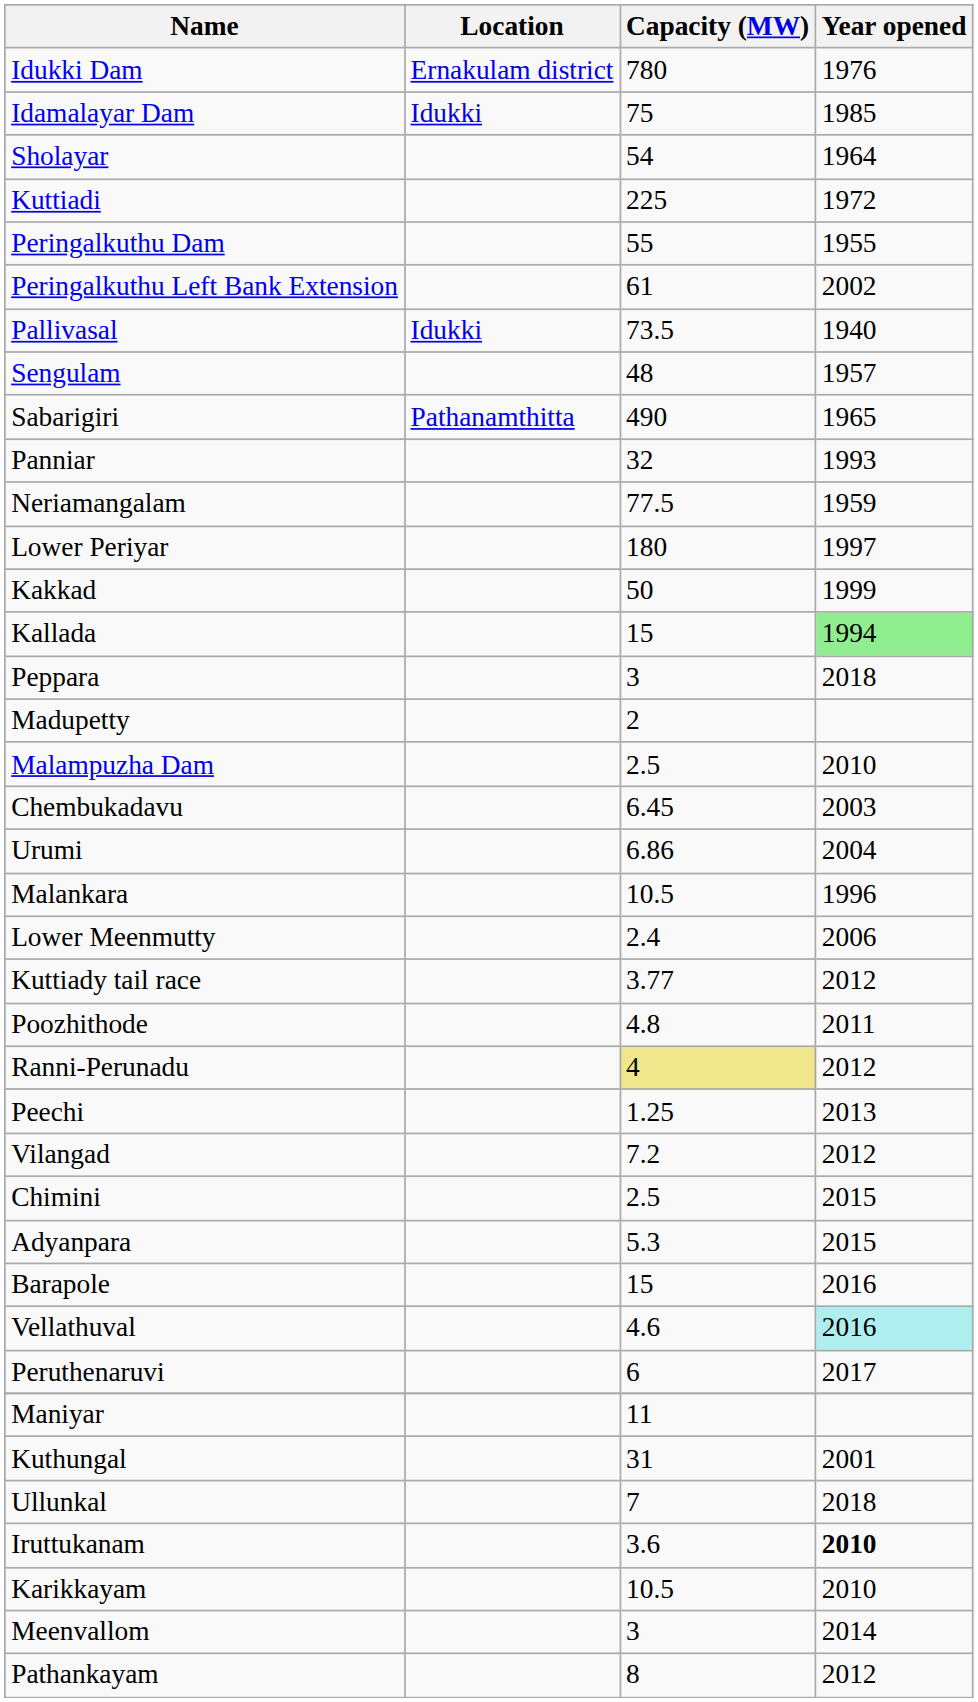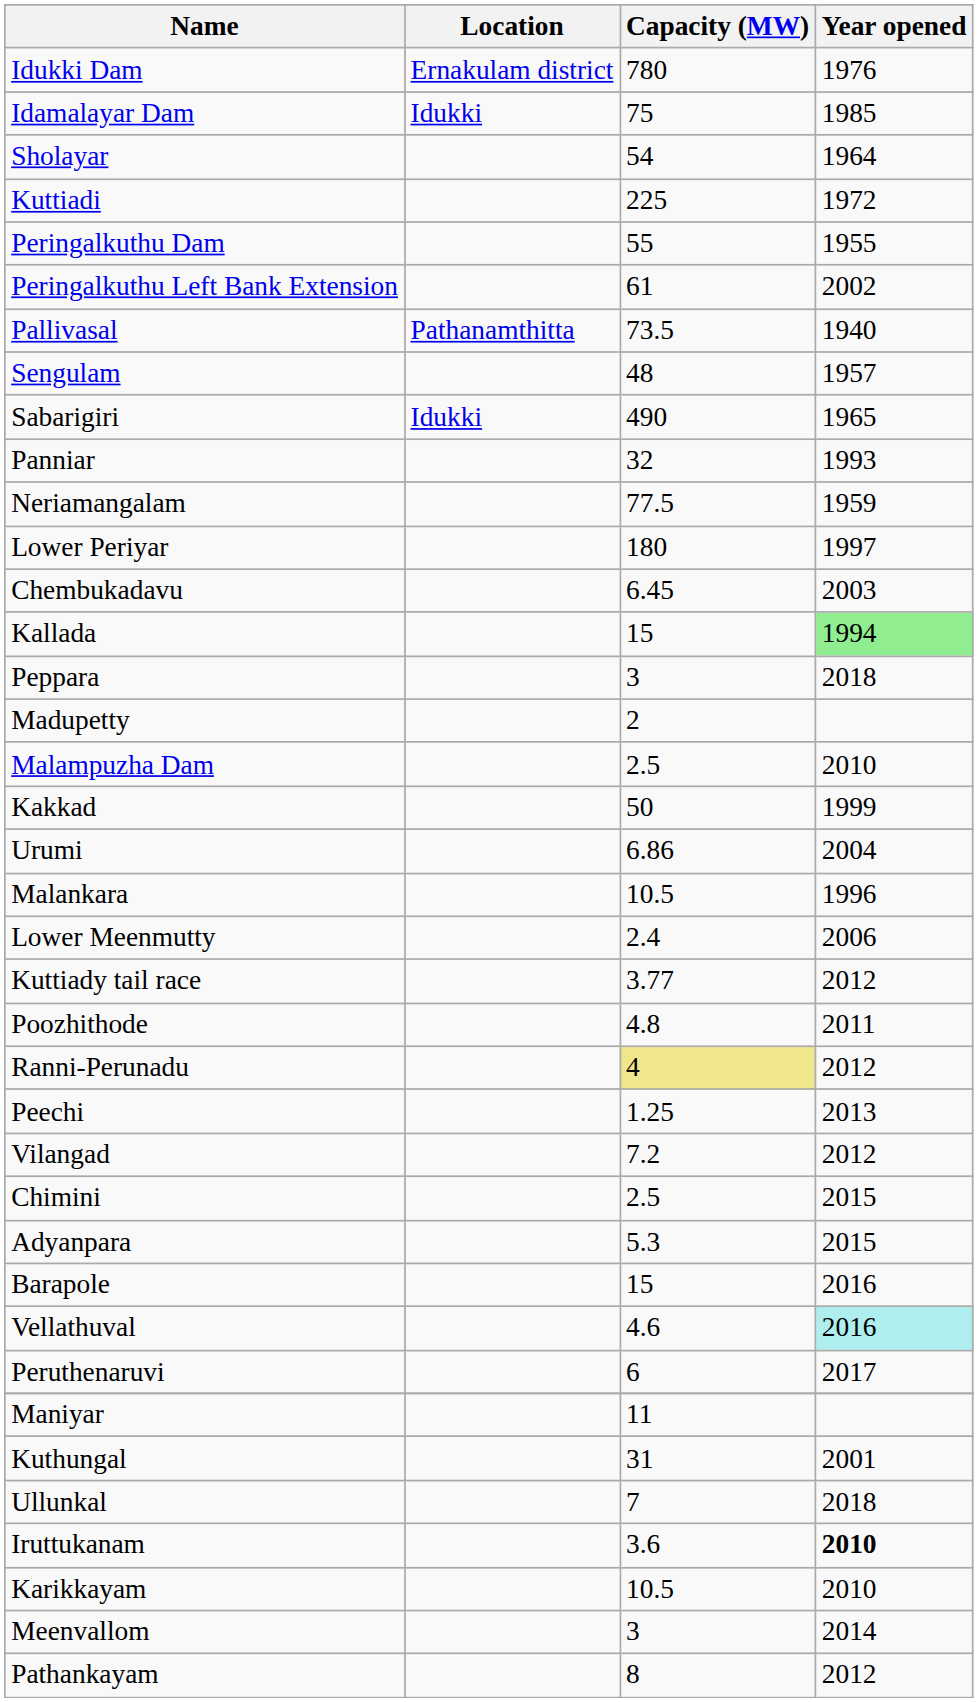 <table class="wikitable sortable">
 <tr>
 <th>Name</th>
 <th>Location</th>
 <th>Capacity (<a href='#'>MW</a>)</th>
 <th>Year opened</th>
 </tr>
 <tr>
 <td><a href='#'>Idukki Dam</a></td>
 <td><a href='#'>Ernakulam district</a></td>
 <td>780</td>
 <td>1976</td>
 </tr>
 <tr>
 <td><a href='#'>Idamalayar Dam</a></td>
 <td><a href='#'>Idukki</a></td>
 <td>75</td>
 <td>1985</td>
 </tr>
 <tr>
 <td><a href='#'>Sholayar</a></td>
 <td></td>
 <td>54</td>
 <td>1964</td>
 </tr>
 <tr>
 <td><a href='#'>Kuttiadi</a></td>
 <td></td>
 <td>225</td>
 <td>1972</td>
 </tr>
 <tr>
 <td><a href='#'>Peringalkuthu Dam</a></td>
 <td></td>
 <td>55</td>
 <td>1955</td>
 </tr>
 <tr>
 <td><a href='#'>Peringalkuthu Left Bank Extension</a></td>
 <td></td>
 <td>61</td>
 <td>2002</td>
 </tr>
 <tr>
 <td><a href='#'>Pallivasal</a></td>
-<td><a href='#'>Idukki</a></td>
+<td><a href='#'>Pathanamthitta</a></td>
 <td>73.5</td>
 <td>1940</td>
 </tr>
 <tr>
 <td><a href='#'>Sengulam</a></td>
 <td></td>
 <td>48</td>
 <td>1957</td>
 </tr>
 <tr>
 <td>Sabarigiri</td>
-<td><a href='#'>Pathanamthitta</a></td>
+<td><a href='#'>Idukki</a></td>
 <td>490</td>
 <td>1965</td>
 </tr>
 <tr>
 <td>Panniar</td>
 <td></td>
 <td>32</td>
 <td>1993</td>
 </tr>
 <tr>
 <td>Neriamangalam</td>
 <td></td>
 <td>77.5</td>
 <td>1959</td>
 </tr>
 <tr>
 <td>Lower Periyar</td>
 <td></td>
 <td>180</td>
 <td>1997</td>
 </tr>
 <tr>
-<td>Kakkad</td>
+<td>Chembukadavu</td>
 <td></td>
-<td>50</td>
-<td>1999</td>
+<td>6.45</td>
+<td>2003</td>
 </tr>
 <tr>
 <td>Kallada</td>
 <td></td>
 <td>15</td>
 <td style="background: lightgreen;">1994</td>
 </tr>
 <tr>
 <td>Peppara</td>
 <td></td>
 <td>3</td>
 <td>2018</td>
 </tr>
 <tr>
 <td>Madupetty</td>
 <td></td>
 <td>2</td>
 <td></td>
 </tr>
 <tr>
 <td><a href='#'>Malampuzha Dam</a></td>
 <td></td>
 <td>2.5</td>
 <td>2010</td>
 </tr>
 <tr>
-<td>Chembukadavu</td>
+<td>Kakkad</td>
 <td></td>
-<td>6.45</td>
-<td>2003</td>
+<td>50</td>
+<td>1999</td>
 </tr>
 <tr>
 <td>Urumi</td>
 <td></td>
 <td>6.86</td>
 <td>2004</td>
 </tr>
 <tr>
 <td>Malankara</td>
 <td></td>
 <td>10.5</td>
 <td>1996</td>
 </tr>
 <tr>
 <td>Lower Meenmutty</td>
 <td></td>
 <td>2.4</td>
 <td>2006</td>
 </tr>
 <tr>
 <td>Kuttiady tail race</td>
 <td></td>
 <td>3.77</td>
 <td>2012</td>
 </tr>
 <tr>
 <td>Poozhithode</td>
 <td></td>
 <td>4.8</td>
 <td>2011</td>
 </tr>
 <tr>
 <td>Ranni-Perunadu</td>
 <td></td>
 <td style="background: khaki;">4</td>
 <td>2012</td>
 </tr>
 <tr>
 <td>Peechi</td>
 <td></td>
 <td>1.25</td>
 <td>2013</td>
 </tr>
 <tr>
 <td>Vilangad</td>
 <td></td>
 <td>7.2</td>
 <td>2012</td>
 </tr>
 <tr>
 <td>Chimini</td>
 <td></td>
 <td>2.5</td>
 <td>2015</td>
 </tr>
 <tr>
 <td>Adyanpara</td>
 <td></td>
 <td>5.3</td>
 <td>2015</td>
 </tr>
 <tr>
 <td>Barapole</td>
 <td></td>
 <td>15</td>
 <td>2016</td>
 </tr>
 <tr>
 <td>Vellathuval</td>
 <td></td>
 <td>4.6</td>
 <td style="background: paleturquoise;">2016</td>
 </tr>
 <tr>
 <td>Peruthenaruvi</td>
 <td></td>
 <td>6</td>
 <td>2017</td>
 </tr>
 <tr>
 </tr>
 <tr>
 <td>Maniyar</td>
 <td></td>
 <td>11</td>
 <td></td>
 </tr>
 <tr>
 <td>Kuthungal</td>
 <td></td>
 <td>31</td>
 <td>2001</td>
 </tr>
 <tr>
 <td>Ullunkal</td>
 <td></td>
 <td>7</td>
 <td>2018</td>
 </tr>
 <tr>
 <td>Iruttukanam</td>
 <td></td>
 <td>3.6</td>
 <td><strong>2010</strong></td>
 </tr>
 <tr>
 <td>Karikkayam</td>
 <td></td>
 <td>10.5</td>
 <td>2010</td>
 </tr>
 <tr>
 <td>Meenvallom</td>
 <td></td>
 <td>3</td>
 <td>2014</td>
 </tr>
 <tr>
 <td>Pathankayam</td>
 <td></td>
 <td>8</td>
 <td>2012</td>
 </tr>
 <tr>
 </tr>
 </table>
